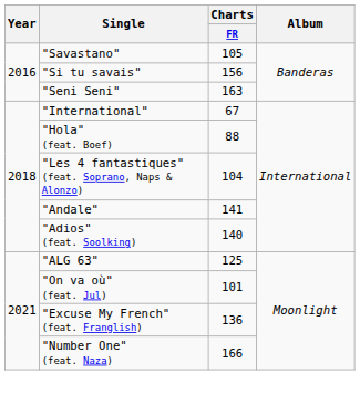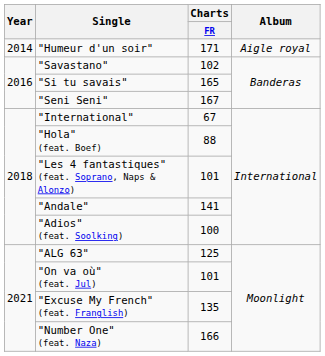 <table class="wikitable">
 <tr>
 <th style="text-align:center;" rowspan="2">Year</th>
 <th rowspan="2" style="text-align:center; width:180px;">Single</th>
 <th style="text-align:center;" colspan="1">Charts</th>
 <th rowspan="2" style="text-align:center; width:100px;">Album</th>
 </tr>
 <tr>
 <th width="20"><small><a href='#'>FR</a></small><br></th>
 </tr>
 <tr>
+<td style="text-align:center;">2014</td>
+<td>"Humeur d'un soir"</td>
+<td style="text-align:center;">171</td>
+<td style="text-align:center;"><em>Aigle royal</em></td>
+</tr>
+<tr>
 <td style="text-align:center;" rowspan=3>2016</td>
 <td>"Savastano"<br></td>
-<td style="text-align:center;">105</td>
+<td style="text-align:center;">102</td>
 <td style="text-align:center;" rowspan="3"><em>Banderas</em></td>
 </tr>
 <tr>
 <td>"Si tu savais"</td>
-<td style="text-align:center;">156</td>
+<td style="text-align:center;">165</td>
 </tr>
 <tr>
 <td>"Seni Seni"</td>
-<td style="text-align:center;">163</td>
+<td style="text-align:center;">167</td>
 </tr>
 <tr>
 <td style="text-align:center;" rowspan=5>2018</td>
 <td>"International"</td>
 <td style="text-align:center;">67</td>
 <td style="text-align:center;" rowspan=5><em>International</em></td>
 </tr>
 <tr>
 <td>"Hola" <br><small>(feat. Boef)</small></td>
 <td style="text-align:center;">88</td>
 </tr>
 <tr>
 <td>"Les 4 fantastiques" <br><small>(feat. <a href='#'>Soprano</a>, Naps & <a href='#'>Alonzo</a>)</small></td>
-<td style="text-align:center;">104</td>
+<td style="text-align:center;">101</td>
 </tr>
 <tr>
 <td>"Andale"</td>
 <td style="text-align:center;">141</td>
 </tr>
 <tr>
 <td>"Adios" <br><small>(feat. <a href='#'>Soolking</a>)</small></td>
-<td style="text-align:center;">140</td>
+<td style="text-align:center;">100</td>
 </tr>
 <tr>
 <td style="text-align:center;" rowspan=4>2021</td>
 <td>"ALG 63"</td>
 <td style="text-align:center;">125</td>
 <td style="text-align:center;" rowspan=4><em>Moonlight</em></td>
 </tr>
 <tr>
 <td>"On va où"<br><small>(feat. <a href='#'>Jul</a>)</small></td>
 <td style="text-align:center;">101</td>
 </tr>
 <tr>
 <td>"Excuse My French"<br><small>(feat. <a href='#'>Franglish</a>)</small></td>
-<td style="text-align:center;">136</td>
+<td style="text-align:center;">135</td>
 </tr>
 <tr>
 <td>"Number One"<br><small>(feat. <a href='#'>Naza</a>)</small></td>
 <td style="text-align:center;">166</td>
 </tr>
 </table>
